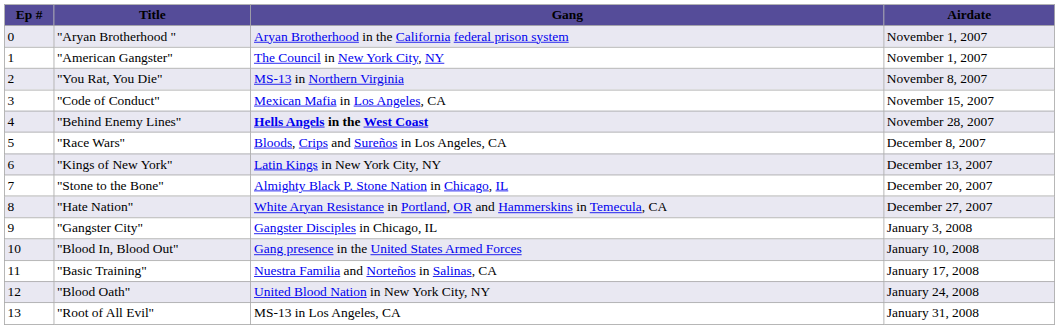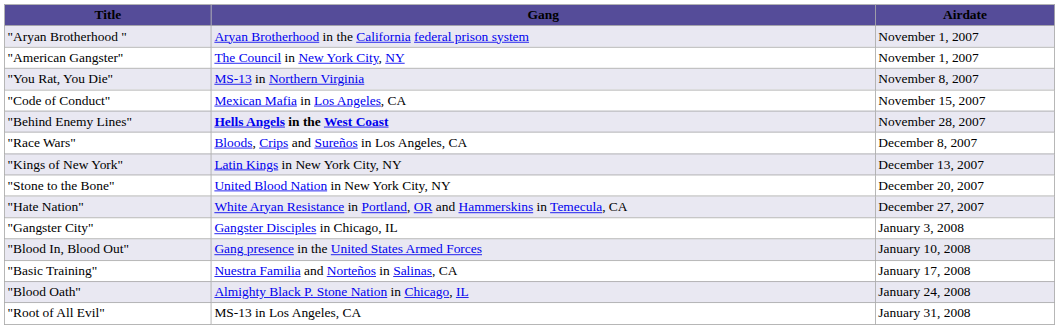 <table class="wikitable" width=99%>
 <tr>
-<th style="background-color: #554C99"><span>Ep #</span></th>
 <th style="background-color: #554C99"><span>Title</span></th>
 <th style="background-color: #554C99"><span>Gang</span></th>
 <th style="background-color: #554C99"><span>Airdate</span></th>
 </tr>
 <tr style="background-color: #E9E8F2;" |>
-<td>0</td>
 <td>"Aryan Brotherhood "</td>
 <td><a href='#'>Aryan Brotherhood</a> in the <a href='#'>California</a> <a href='#'>federal prison system</a></td>
 <td>November 1, 2007</td>
 </tr>
 <tr style="background-color: #FFFFFF;" |>
-<td>1</td>
 <td>"American Gangster"</td>
 <td><a href='#'>The Council</a> in <a href='#'>New York City</a>, <a href='#'>NY</a></td>
 <td>November 1, 2007</td>
 </tr>
 <tr style="background-color: #E9E8F2;" |>
-<td>2</td>
 <td>"You Rat, You Die"</td>
 <td><a href='#'>MS-13</a> in <a href='#'>Northern Virginia</a></td>
 <td>November 8, 2007</td>
 </tr>
 <tr style="background-color: #FFFFFF;" |>
-<td>3</td>
 <td>"Code of Conduct"</td>
 <td><a href='#'>Mexican Mafia</a> in <a href='#'>Los Angeles</a>, CA</td>
 <td>November 15, 2007</td>
 </tr>
 <tr style="background-color: #E9E8F2;" |>
-<td>4</td>
 <td>"Behind Enemy Lines"</td>
 <td><strong><a href='#'>Hells Angels</a> in the <a href='#'>West Coast</a></strong></td>
 <td>November 28, 2007</td>
 </tr>
 <tr style="background-color: #FFFFFF;" |>
-<td>5</td>
 <td>"Race Wars"</td>
 <td><a href='#'>Bloods</a>, <a href='#'>Crips</a> and <a href='#'>Sureños</a> in Los Angeles, CA</td>
 <td>December 8, 2007</td>
 </tr>
 <tr style="background-color: #E9E8F2;" |>
-<td>6</td>
 <td>"Kings of New York"</td>
 <td><a href='#'>Latin Kings</a> in New York City, NY</td>
 <td>December 13, 2007</td>
 </tr>
 <tr style="background-color: #FFFFFF;" |>
-<td>7</td>
 <td>"Stone to the Bone"</td>
-<td><a href='#'>Almighty Black P. Stone Nation</a> in <a href='#'>Chicago</a>, <a href='#'>IL</a></td>
+<td><a href='#'>United Blood Nation</a> in New York City, NY</td>
 <td>December 20, 2007</td>
 </tr>
 <tr style="background-color: #E9E8F2;" |>
-<td>8</td>
 <td>"Hate Nation"</td>
 <td><a href='#'>White Aryan Resistance</a> in <a href='#'>Portland</a>, <a href='#'>OR</a> and <a href='#'>Hammerskins</a> in <a href='#'>Temecula</a>, CA</td>
 <td>December 27, 2007</td>
 </tr>
 <tr style="background-color: #FFFFFF;" |>
-<td>9</td>
 <td>"Gangster City"</td>
 <td><a href='#'>Gangster Disciples</a> in Chicago, IL</td>
 <td>January 3, 2008</td>
 </tr>
 <tr style="background-color: #E9E8F2;" |>
-<td>10</td>
 <td>"Blood In, Blood Out"</td>
 <td><a href='#'>Gang presence</a> in the <a href='#'>United States Armed Forces</a></td>
 <td>January 10, 2008</td>
 </tr>
 <tr style="background-color: #FFFFFF;" |>
-<td>11</td>
 <td>"Basic Training"</td>
 <td><a href='#'>Nuestra Familia</a> and <a href='#'>Norteños</a> in <a href='#'>Salinas</a>, CA</td>
 <td>January 17, 2008</td>
 </tr>
 <tr style="background-color: #E9E8F2;" |>
-<td>12</td>
 <td>"Blood Oath"</td>
-<td><a href='#'>United Blood Nation</a> in New York City, NY</td>
+<td><a href='#'>Almighty Black P. Stone Nation</a> in <a href='#'>Chicago</a>, <a href='#'>IL</a></td>
 <td>January 24, 2008</td>
 </tr>
 <tr style="background-color: #FFFFFF;" |>
-<td>13</td>
 <td>"Root of All Evil"</td>
 <td>MS-13 in Los Angeles, CA</td>
 <td>January 31, 2008</td>
 </tr>
 </table>
